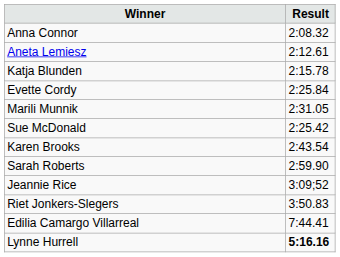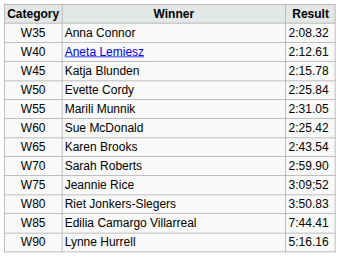 <table class="wikitable" width=35%>
 <tr>
+<td width=15% align="center" bgcolor=#E3E7E6><strong>Category</strong></td>
 <td align="center" bgcolor=#E3E7E6> <strong>Winner</strong></td>
 <td width=15% align="center" bgcolor=#E3E7E6><strong>Result</strong></td>
 </tr>
 <tr>
+<td align="center">W35</td>
 <td> Anna Connor</td>
 <td>2:08.32</td>
 </tr>
 <tr>
+<td align="center">W40</td>
 <td> <a href='#'>Aneta Lemiesz</a></td>
 <td>2:12.61</td>
 </tr>
 <tr>
+<td align="center">W45</td>
 <td> Katja Blunden</td>
 <td>2:15.78</td>
 </tr>
 <tr>
+<td align="center">W50</td>
 <td> Evette Cordy</td>
 <td>2:25.84</td>
 </tr>
 <tr>
+<td align="center">W55</td>
 <td> Marili Munnik</td>
 <td>2:31.05</td>
 </tr>
 <tr>
+<td align="center">W60</td>
 <td> Sue McDonald</td>
 <td>2:25.42</td>
 </tr>
 <tr>
+<td align="center">W65</td>
 <td> Karen Brooks</td>
 <td>2:43.54</td>
 </tr>
 <tr>
+<td align="center">W70</td>
 <td> Sarah Roberts</td>
 <td>2:59.90</td>
 </tr>
 <tr>
+<td align="center">W75</td>
 <td> Jeannie Rice</td>
 <td>3:09;52</td>
 </tr>
 <tr>
+<td align="center">W80</td>
 <td> Riet Jonkers-Slegers</td>
 <td>3:50.83</td>
 </tr>
 <tr>
+<td align="center">W85</td>
 <td> Edilia Camargo Villarreal</td>
 <td>7:44.41</td>
 </tr>
 <tr>
+<td align="center">W90</td>
 <td> Lynne Hurrell</td>
-<td><strong>5:16.16</strong></td>
+<td>5:16.16</td>
 </tr>
 </table>
